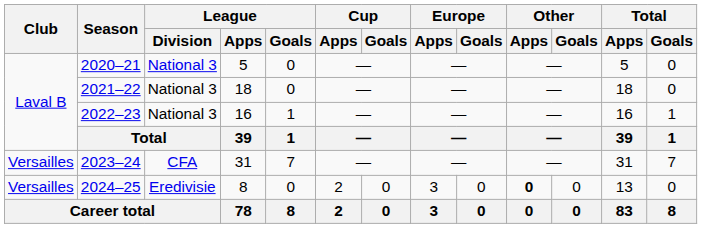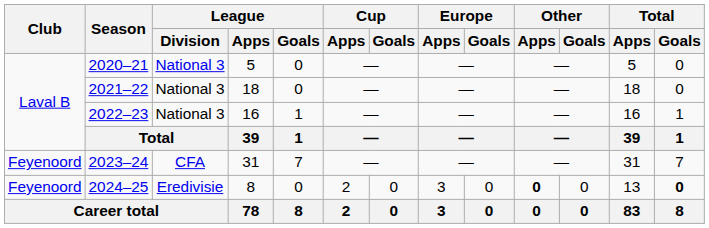 <table class="wikitable" style="text-align: center">
 <tr>
 <th rowspan="2">Club</th>
 <th rowspan="2">Season</th>
 <th colspan="3">League</th>
 <th colspan="2">Cup</th>
 <th colspan="2">Europe</th>
 <th colspan="2">Other</th>
 <th colspan="2">Total</th>
 </tr>
 <tr>
 <th>Division</th>
 <th>Apps</th>
 <th>Goals</th>
 <th>Apps</th>
 <th>Goals</th>
 <th>Apps</th>
 <th>Goals</th>
 <th>Apps</th>
 <th>Goals</th>
 <th>Apps</th>
 <th>Goals</th>
 </tr>
 <tr>
 <td rowspan="4"><a href='#'>Laval B</a></td>
 <td><a href='#'>2020–21</a></td>
 <td><a href='#'>National 3</a></td>
 <td>5</td>
 <td>0</td>
 <td colspan="2">—</td>
 <td colspan="2">—</td>
 <td colspan="2">—</td>
 <td>5</td>
 <td>0</td>
 </tr>
 <tr>
 <td><a href='#'>2021–22</a></td>
 <td>National 3</td>
 <td>18</td>
 <td>0</td>
 <td colspan="2">—</td>
 <td colspan="2">—</td>
 <td colspan="2">—</td>
 <td>18</td>
 <td>0</td>
 </tr>
 <tr>
 <td><a href='#'>2022–23</a></td>
 <td>National 3</td>
 <td>16</td>
 <td>1</td>
 <td colspan="2">—</td>
 <td colspan="2">—</td>
 <td colspan="2">—</td>
 <td>16</td>
 <td>1</td>
 </tr>
 <tr>
 <th colspan="2">Total</th>
 <th>39</th>
 <th>1</th>
 <th colspan="2">—</th>
 <th colspan="2">—</th>
 <th colspan="2">—</th>
 <th>39</th>
 <th>1</th>
 </tr>
 <tr>
-<td><a href='#'>Versailles</a></td>
+<td><a href='#'>Feyenoord</a></td>
 <td><a href='#'>2023–24</a></td>
 <td><a href='#'>CFA</a></td>
 <td>31</td>
 <td>7</td>
 <td colspan="2">—</td>
 <td colspan="2">—</td>
 <td colspan="2">—</td>
 <td>31</td>
 <td>7</td>
 </tr>
 <tr>
-<td><a href='#'>Versailles</a></td>
+<td><a href='#'>Feyenoord</a></td>
 <td><a href='#'>2024–25</a></td>
 <td><a href='#'>Eredivisie</a></td>
 <td>8</td>
 <td>0</td>
 <td>2</td>
 <td>0</td>
 <td>3</td>
 <td>0</td>
 <td><strong>0</strong></td>
 <td>0</td>
 <td>13</td>
-<td>0</td>
+<td><strong>0</strong></td>
 </tr>
 <tr>
 <th colspan="3">Career total</th>
 <th>78</th>
 <th>8</th>
 <th>2</th>
 <th>0</th>
 <th>3</th>
 <th>0</th>
 <th>0</th>
 <th>0</th>
 <th>83</th>
 <th>8</th>
 </tr>
 </table>
